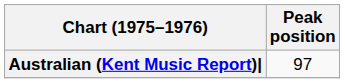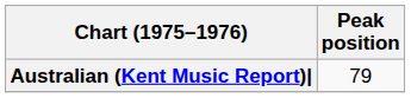 <table class="wikitable sortable plainrowheaders" style="text-align:center">
 <tr>
 <th scope="col">Chart (1975–1976)</th>
 <th scope="col">Peak<br>position</th>
 </tr>
 <tr>
 <th scope="row">Australian (<a href='#'>Kent Music Report</a>)|</th>
-<td>97</td>
+<td>79</td>
 </tr>
 <tr>
 </tr>
 <tr>
 </tr>
 </table>
